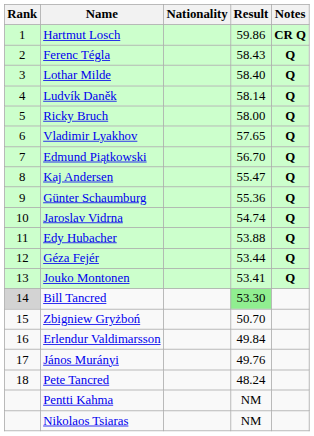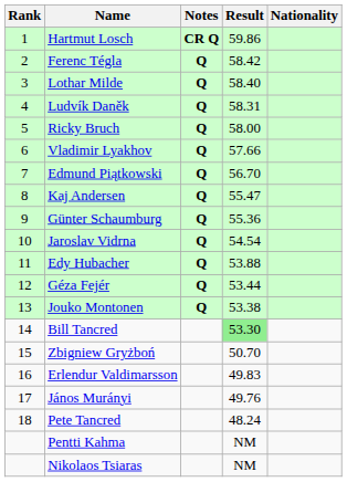 <table class="wikitable sortable" style="text-align:center">
 <tr>
 <th>Rank</th>
 <th>Name</th>
+<th>Notes</th>
+<th>Result</th>
 <th>Nationality</th>
-<th>Result</th>
-<th>Notes</th>
 </tr>
 <tr bgcolor=ccffcc>
 <td>1</td>
 <td align=left><a href='#'>Hartmut Losch</a></td>
+<td><strong>CR Q</strong></td>
+<td>59.86</td>
 <td align=left></td>
-<td>59.86</td>
-<td><strong>CR Q</strong></td>
 </tr>
 <tr bgcolor=ccffcc>
 <td>2</td>
 <td align=left><a href='#'>Ferenc Tégla</a></td>
+<td><strong>Q</strong></td>
+<td>58.42</td>
 <td align=left></td>
-<td>58.43</td>
-<td><strong>Q</strong></td>
 </tr>
 <tr bgcolor=ccffcc>
 <td>3</td>
 <td align=left><a href='#'>Lothar Milde</a></td>
+<td><strong>Q</strong></td>
+<td>58.40</td>
 <td align=left></td>
-<td>58.40</td>
-<td><strong>Q</strong></td>
 </tr>
 <tr bgcolor=ccffcc>
 <td>4</td>
 <td align=left><a href='#'>Ludvík Daněk</a></td>
+<td><strong>Q</strong></td>
+<td>58.31</td>
 <td align=left></td>
-<td>58.14</td>
-<td><strong>Q</strong></td>
 </tr>
 <tr bgcolor=ccffcc>
 <td>5</td>
 <td align=left><a href='#'>Ricky Bruch</a></td>
+<td><strong>Q</strong></td>
+<td>58.00</td>
 <td align=left></td>
-<td>58.00</td>
-<td><strong>Q</strong></td>
 </tr>
 <tr bgcolor=ccffcc>
 <td>6</td>
 <td align=left><a href='#'>Vladimir Lyakhov</a></td>
+<td><strong>Q</strong></td>
+<td>57.66</td>
 <td align=left></td>
-<td>57.65</td>
-<td><strong>Q</strong></td>
 </tr>
 <tr bgcolor=ccffcc>
 <td>7</td>
 <td align=left><a href='#'>Edmund Piątkowski</a></td>
+<td><strong>Q</strong></td>
+<td>56.70</td>
 <td align=left></td>
-<td>56.70</td>
-<td><strong>Q</strong></td>
 </tr>
 <tr bgcolor=ccffcc>
 <td>8</td>
 <td align=left><a href='#'>Kaj Andersen</a></td>
+<td><strong>Q</strong></td>
+<td>55.47</td>
 <td align=left></td>
-<td>55.47</td>
-<td><strong>Q</strong></td>
 </tr>
 <tr bgcolor=ccffcc>
 <td>9</td>
 <td align=left><a href='#'>Günter Schaumburg</a></td>
+<td><strong>Q</strong></td>
+<td>55.36</td>
 <td align=left></td>
-<td>55.36</td>
-<td><strong>Q</strong></td>
 </tr>
 <tr bgcolor=ccffcc>
 <td>10</td>
 <td align=left><a href='#'>Jaroslav Vidrna</a></td>
+<td><strong>Q</strong></td>
+<td>54.54</td>
 <td align=left></td>
-<td>54.74</td>
-<td><strong>Q</strong></td>
 </tr>
 <tr bgcolor=ccffcc>
 <td>11</td>
 <td align=left><a href='#'>Edy Hubacher</a></td>
+<td><strong>Q</strong></td>
+<td>53.88</td>
 <td align=left></td>
-<td>53.88</td>
-<td><strong>Q</strong></td>
 </tr>
 <tr bgcolor=ccffcc>
 <td>12</td>
 <td align=left><a href='#'>Géza Fejér</a></td>
+<td><strong>Q</strong></td>
+<td>53.44</td>
 <td align=left></td>
-<td>53.44</td>
-<td><strong>Q</strong></td>
 </tr>
 <tr bgcolor=ccffcc>
 <td>13</td>
 <td align=left><a href='#'>Jouko Montonen</a></td>
+<td><strong>Q</strong></td>
+<td>53.38</td>
 <td align=left></td>
-<td>53.41</td>
-<td><strong>Q</strong></td>
 </tr>
 <tr>
-<td style="background: lightgrey;">14</td>
+<td>14</td>
 <td align=left><a href='#'>Bill Tancred</a></td>
+<td></td>
+<td style="background: lightgreen;">53.30</td>
 <td align=left></td>
-<td style="background: lightgreen;">53.30</td>
-<td></td>
 </tr>
 <tr>
 <td>15</td>
 <td align=left><a href='#'>Zbigniew Gryżboń</a></td>
+<td></td>
+<td>50.70</td>
 <td align=left></td>
-<td>50.70</td>
-<td></td>
 </tr>
 <tr>
 <td>16</td>
 <td align=left><a href='#'>Erlendur Valdimarsson</a></td>
+<td></td>
+<td>49.83</td>
 <td align=left></td>
-<td>49.84</td>
-<td></td>
 </tr>
 <tr>
 <td>17</td>
 <td align=left><a href='#'>János Murányi</a></td>
+<td></td>
+<td>49.76</td>
 <td align=left></td>
-<td>49.76</td>
-<td></td>
 </tr>
 <tr>
 <td>18</td>
 <td align=left><a href='#'>Pete Tancred</a></td>
+<td></td>
+<td>48.24</td>
 <td align=left></td>
-<td>48.24</td>
-<td></td>
 </tr>
 <tr>
 <td></td>
 <td align=left><a href='#'>Pentti Kahma</a></td>
+<td></td>
+<td>NM</td>
 <td align=left></td>
-<td>NM</td>
-<td></td>
 </tr>
 <tr>
 <td></td>
 <td align=left><a href='#'>Nikolaos Tsiaras</a></td>
+<td></td>
+<td>NM</td>
 <td align=left></td>
-<td>NM</td>
-<td></td>
 </tr>
 </table>
